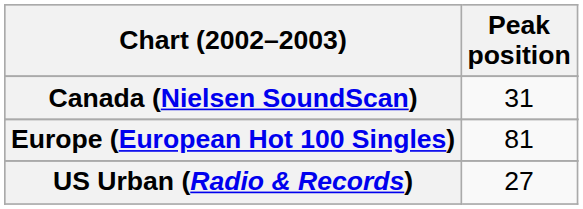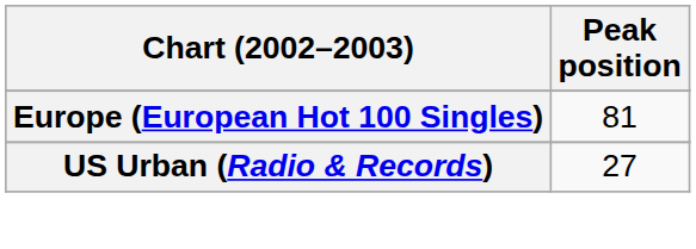 <table class="wikitable sortable plainrowheaders" style="text-align:center">
 <tr>
 <th>Chart (2002–2003)</th>
 <th>Peak<br>position</th>
 </tr>
 <tr>
 </tr>
 <tr>
 </tr>
 <tr>
 </tr>
 <tr>
-</tr>
-<tr>
-<th scope="row">Canada (<a href='#'>Nielsen SoundScan</a>)</th>
-<td>31</td>
 </tr>
 <tr>
 </tr>
 <tr>
 <th scope="row">Europe (<a href='#'>European Hot 100 Singles</a>)</th>
 <td>81</td>
 </tr>
 <tr>
 </tr>
 <tr>
 </tr>
 <tr>
 </tr>
 <tr>
 </tr>
 <tr>
 </tr>
 <tr>
 </tr>
 <tr>
 </tr>
 <tr>
 </tr>
 <tr>
 </tr>
 <tr>
 </tr>
 <tr>
 <th scope="row">US Urban (<em><a href='#'>Radio & Records</a></em>)</th>
 <td align="center">27</td>
 </tr>
 </table>
